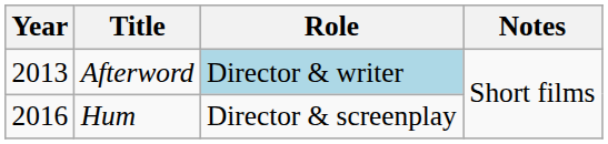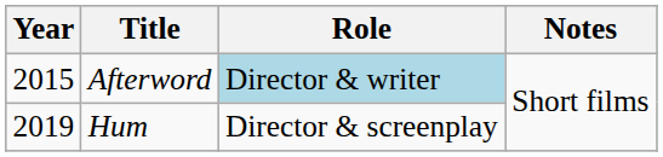 <table class="wikitable sortable">
 <tr>
 <th>Year</th>
 <th>Title</th>
 <th>Role</th>
 <th class="unsortable">Notes</th>
 </tr>
 <tr>
-<td>2013</td>
+<td>2015</td>
 <td><em>Afterword</em></td>
 <td style="background: lightblue;">Director & writer</td>
 <td rowspan="2">Short films</td>
 </tr>
 <tr>
-<td>2016</td>
+<td>2019</td>
 <td><em>Hum</em></td>
 <td>Director & screenplay</td>
 </tr>
 </table>
